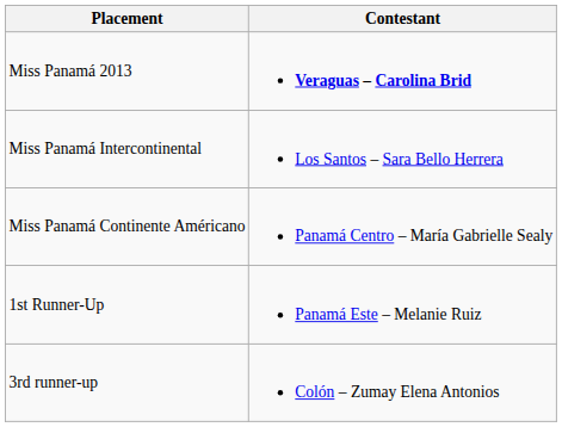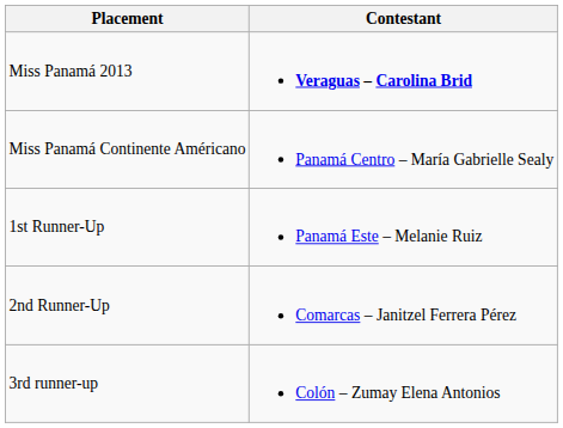 <table class="wikitable sortable" style="font-size: 95%;">
 <tr>
 <th>Placement</th>
 <th>Contestant</th>
 </tr>
 <tr>
 <td>Miss Panamá 2013</td>
 <td><strong><br><ul><li><a href='#'>Veraguas</a> – <a href='#'>Carolina Brid</a></li></ul></strong></td>
 </tr>
 <tr>
-<td>Miss Panamá Intercontinental</td>
-<td><br><ul><li><a href='#'>Los Santos</a> – <a href='#'>Sara Bello Herrera</a></li></ul></td>
-</tr>
-<tr>
 <td>Miss Panamá Continente Américano</td>
 <td><br><ul><li><a href='#'>Panamá Centro</a> – María Gabrielle Sealy</li></ul></td>
 </tr>
 <tr>
 <td>1st Runner-Up</td>
 <td><br><ul><li><a href='#'>Panamá Este</a> – Melanie Ruiz</li></ul></td>
 </tr>
 <tr>
+<td>2nd Runner-Up</td>
+<td><br><ul><li><a href='#'>Comarcas</a> – Janitzel Ferrera Pérez</li></ul></td>
+</tr>
+<tr>
 <td>3rd runner-up</td>
 <td><br><ul><li><a href='#'>Colón</a> – Zumay Elena Antonios</li></ul></td>
 </tr>
 </table>
